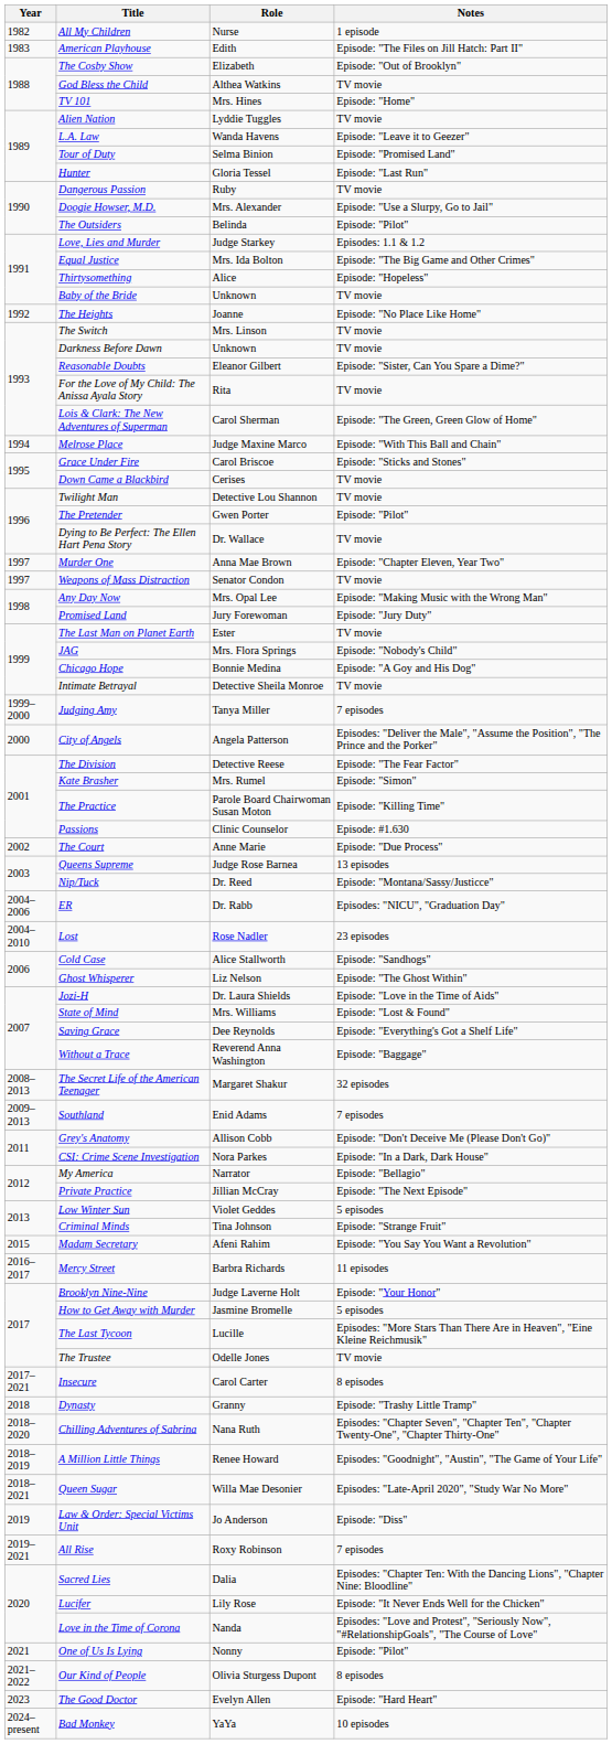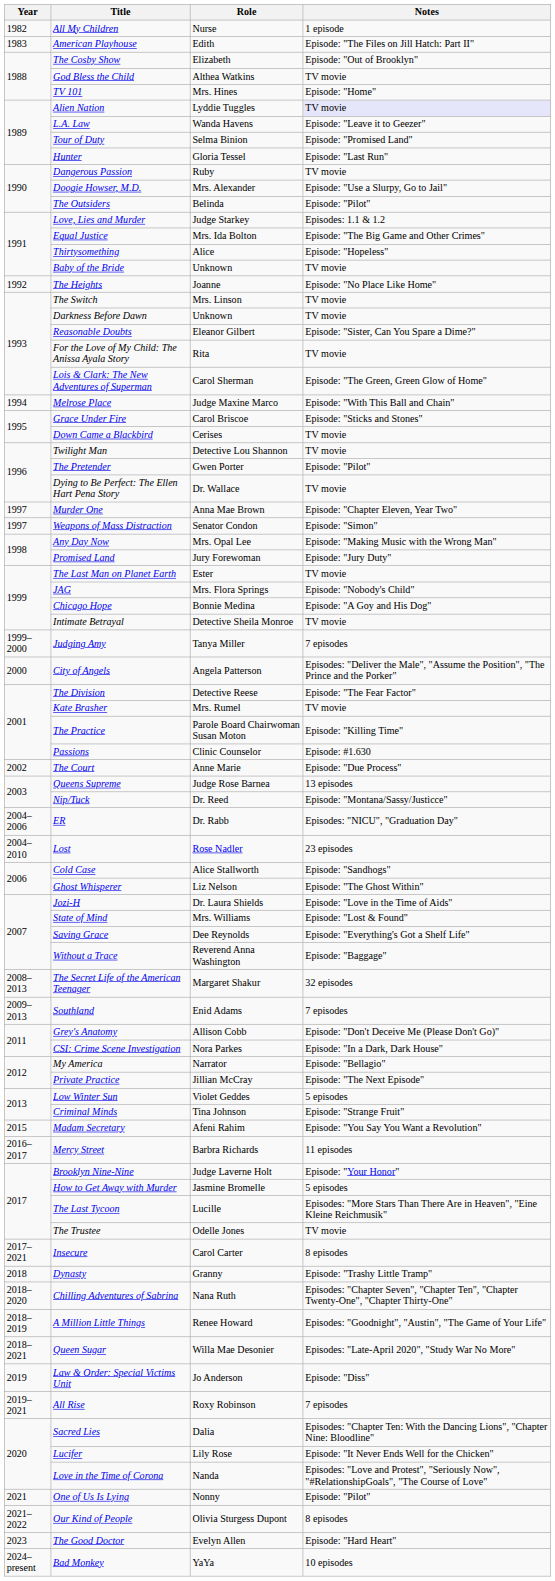 <table class="wikitable">
 <tr>
 <th>Year</th>
 <th>Title</th>
 <th>Role</th>
 <th class="unsortable">Notes</th>
 </tr>
 <tr>
 <td>1982</td>
 <td><em><a href='#'>All My Children</a></em></td>
 <td>Nurse</td>
 <td>1 episode</td>
 </tr>
 <tr>
 <td>1983</td>
 <td><em><a href='#'>American Playhouse</a></em></td>
 <td>Edith</td>
 <td>Episode: "The Files on Jill Hatch: Part II"</td>
 </tr>
 <tr>
 <td rowspan="3">1988</td>
 <td><em><a href='#'>The Cosby Show</a></em></td>
 <td>Elizabeth</td>
 <td>Episode: "Out of Brooklyn"</td>
 </tr>
 <tr>
 <td><em><a href='#'>God Bless the Child</a></em></td>
 <td>Althea Watkins</td>
 <td>TV movie</td>
 </tr>
 <tr>
 <td><em><a href='#'>TV 101</a></em></td>
 <td>Mrs. Hines</td>
 <td>Episode: "Home"</td>
 </tr>
 <tr>
 <td rowspan="4">1989</td>
 <td><em><a href='#'>Alien Nation</a></em></td>
 <td>Lyddie Tuggles</td>
-<td>TV movie</td>
+<td style="background: lavender;">TV movie</td>
 </tr>
 <tr>
 <td><em><a href='#'>L.A. Law</a></em></td>
 <td>Wanda Havens</td>
 <td>Episode: "Leave it to Geezer"</td>
 </tr>
 <tr>
 <td><em><a href='#'>Tour of Duty</a></em></td>
 <td>Selma Binion</td>
 <td>Episode: "Promised Land"</td>
 </tr>
 <tr>
 <td><em><a href='#'>Hunter</a></em></td>
 <td>Gloria Tessel</td>
 <td>Episode: "Last Run"</td>
 </tr>
 <tr>
 <td rowspan="3">1990</td>
 <td><em><a href='#'>Dangerous Passion</a></em></td>
 <td>Ruby</td>
 <td>TV movie</td>
 </tr>
 <tr>
 <td><em><a href='#'>Doogie Howser, M.D.</a></em></td>
 <td>Mrs. Alexander</td>
 <td>Episode: "Use a Slurpy, Go to Jail"</td>
 </tr>
 <tr>
 <td><em><a href='#'>The Outsiders</a></em></td>
 <td>Belinda</td>
 <td>Episode: "Pilot"</td>
 </tr>
 <tr>
 <td rowspan="4">1991</td>
 <td><em><a href='#'>Love, Lies and Murder</a></em></td>
 <td>Judge Starkey</td>
 <td>Episodes: 1.1 & 1.2</td>
 </tr>
 <tr>
 <td><em><a href='#'>Equal Justice</a></em></td>
 <td>Mrs. Ida Bolton</td>
 <td>Episode: "The Big Game and Other Crimes"</td>
 </tr>
 <tr>
 <td><em><a href='#'>Thirtysomething</a></em></td>
 <td>Alice</td>
 <td>Episode: "Hopeless"</td>
 </tr>
 <tr>
 <td><em><a href='#'>Baby of the Bride</a></em></td>
 <td>Unknown</td>
 <td>TV movie</td>
 </tr>
 <tr>
 <td>1992</td>
 <td><em><a href='#'>The Heights</a></em></td>
 <td>Joanne</td>
 <td>Episode: "No Place Like Home"</td>
 </tr>
 <tr>
 <td rowspan="5">1993</td>
 <td><em>The Switch</em></td>
 <td>Mrs. Linson</td>
 <td>TV movie</td>
 </tr>
 <tr>
 <td><em>Darkness Before Dawn</em></td>
 <td>Unknown</td>
 <td>TV movie</td>
 </tr>
 <tr>
 <td><em><a href='#'>Reasonable Doubts</a></em></td>
 <td>Eleanor Gilbert</td>
 <td>Episode: "Sister, Can You Spare a Dime?"</td>
 </tr>
 <tr>
 <td><em>For the Love of My Child: The Anissa Ayala Story</em></td>
 <td>Rita</td>
 <td>TV movie</td>
 </tr>
 <tr>
 <td><em><a href='#'>Lois & Clark: The New Adventures of Superman</a></em></td>
 <td>Carol Sherman</td>
 <td>Episode: "The Green, Green Glow of Home"</td>
 </tr>
 <tr>
 <td>1994</td>
 <td><em><a href='#'>Melrose Place</a></em></td>
 <td>Judge Maxine Marco</td>
 <td>Episode: "With This Ball and Chain"</td>
 </tr>
 <tr>
 <td rowspan="2">1995</td>
 <td><em><a href='#'>Grace Under Fire</a></em></td>
 <td>Carol Briscoe</td>
 <td>Episode: "Sticks and Stones"</td>
 </tr>
 <tr>
 <td><em><a href='#'>Down Came a Blackbird</a></em></td>
 <td>Cerises</td>
 <td>TV movie</td>
 </tr>
 <tr>
 <td rowspan="3">1996</td>
 <td><em>Twilight Man</em></td>
 <td>Detective Lou Shannon</td>
 <td>TV movie</td>
 </tr>
 <tr>
 <td><em><a href='#'>The Pretender</a></em></td>
 <td>Gwen Porter</td>
 <td>Episode: "Pilot"</td>
 </tr>
 <tr>
 <td><em>Dying to Be Perfect: The Ellen Hart Pena Story</em></td>
 <td>Dr. Wallace</td>
 <td>TV movie</td>
 </tr>
 <tr>
 <td>1997</td>
 <td><em><a href='#'>Murder One</a></em></td>
 <td>Anna Mae Brown</td>
 <td>Episode: "Chapter Eleven, Year Two"</td>
 </tr>
 <tr>
 <td>1997</td>
 <td><em><a href='#'>Weapons of Mass Distraction</a></em></td>
 <td>Senator Condon</td>
-<td>TV movie</td>
+<td>Episode: "Simon"</td>
 </tr>
 <tr>
 <td rowspan="2">1998</td>
 <td><em><a href='#'>Any Day Now</a></em></td>
 <td>Mrs. Opal Lee</td>
 <td>Episode: "Making Music with the Wrong Man"</td>
 </tr>
 <tr>
 <td><em><a href='#'>Promised Land</a></em></td>
 <td>Jury Forewoman</td>
 <td>Episode: "Jury Duty"</td>
 </tr>
 <tr>
 <td rowspan="4">1999</td>
 <td><em><a href='#'>The Last Man on Planet Earth</a></em></td>
 <td>Ester</td>
 <td>TV movie</td>
 </tr>
 <tr>
 <td><em><a href='#'>JAG</a></em></td>
 <td>Mrs. Flora Springs</td>
 <td>Episode: "Nobody's Child"</td>
 </tr>
 <tr>
 <td><em><a href='#'>Chicago Hope</a></em></td>
 <td>Bonnie Medina</td>
 <td>Episode: "A Goy and His Dog"</td>
 </tr>
 <tr>
 <td><em>Intimate Betrayal</em></td>
 <td>Detective Sheila Monroe</td>
 <td>TV movie</td>
 </tr>
 <tr>
 <td>1999–2000</td>
 <td><em><a href='#'>Judging Amy</a></em></td>
 <td>Tanya Miller</td>
 <td>7 episodes</td>
 </tr>
 <tr>
 <td>2000</td>
 <td><em><a href='#'>City of Angels</a></em></td>
 <td>Angela Patterson</td>
 <td>Episodes: "Deliver the Male", "Assume the Position", "The Prince and the Porker"</td>
 </tr>
 <tr>
 <td rowspan="4">2001</td>
 <td><em><a href='#'>The Division</a></em></td>
 <td>Detective Reese</td>
 <td>Episode: "The Fear Factor"</td>
 </tr>
 <tr>
 <td><em><a href='#'>Kate Brasher</a></em></td>
 <td>Mrs. Rumel</td>
-<td>Episode: "Simon"</td>
+<td>TV movie</td>
 </tr>
 <tr>
 <td><em><a href='#'>The Practice</a></em></td>
 <td>Parole Board Chairwoman Susan Moton</td>
 <td>Episode: "Killing Time"</td>
 </tr>
 <tr>
 <td><em><a href='#'>Passions</a></em></td>
 <td>Clinic Counselor</td>
 <td>Episode: #1.630</td>
 </tr>
 <tr>
 <td>2002</td>
 <td><em><a href='#'>The Court</a></em></td>
 <td>Anne Marie</td>
 <td>Episode: "Due Process"</td>
 </tr>
 <tr>
 <td rowspan="2">2003</td>
 <td><em><a href='#'>Queens Supreme</a></em></td>
 <td>Judge Rose Barnea</td>
 <td>13 episodes</td>
 </tr>
 <tr>
 <td><em><a href='#'>Nip/Tuck</a></em></td>
 <td>Dr. Reed</td>
 <td>Episode: "Montana/Sassy/Justicce"</td>
 </tr>
 <tr>
 <td>2004–2006</td>
 <td><em><a href='#'>ER</a></em></td>
 <td>Dr. Rabb</td>
 <td>Episodes: "NICU", "Graduation Day"</td>
 </tr>
 <tr>
 <td>2004–2010</td>
 <td><em><a href='#'>Lost</a></em></td>
 <td><a href='#'>Rose Nadler</a></td>
 <td>23 episodes</td>
 </tr>
 <tr>
 <td rowspan="2">2006</td>
 <td><em><a href='#'>Cold Case</a></em></td>
 <td>Alice Stallworth</td>
 <td>Episode: "Sandhogs"</td>
 </tr>
 <tr>
 <td><em><a href='#'>Ghost Whisperer</a></em></td>
 <td>Liz Nelson</td>
 <td>Episode: "The Ghost Within"</td>
 </tr>
 <tr>
 <td rowspan="4">2007</td>
 <td><em><a href='#'>Jozi-H</a></em></td>
 <td>Dr. Laura Shields</td>
 <td>Episode: "Love in the Time of Aids"</td>
 </tr>
 <tr>
 <td><em><a href='#'>State of Mind</a></em></td>
 <td>Mrs. Williams</td>
 <td>Episode: "Lost & Found"</td>
 </tr>
 <tr>
 <td><em><a href='#'>Saving Grace</a></em></td>
 <td>Dee Reynolds</td>
 <td>Episode: "Everything's Got a Shelf Life"</td>
 </tr>
 <tr>
 <td><em><a href='#'>Without a Trace</a></em></td>
 <td>Reverend Anna Washington</td>
 <td>Episode: "Baggage"</td>
 </tr>
 <tr>
 <td>2008–2013</td>
 <td><em><a href='#'>The Secret Life of the American Teenager</a></em></td>
 <td>Margaret Shakur</td>
 <td>32 episodes</td>
 </tr>
 <tr>
 <td>2009–2013</td>
 <td><em><a href='#'>Southland</a></em></td>
 <td>Enid Adams</td>
 <td>7 episodes</td>
 </tr>
 <tr>
 <td rowspan="2">2011</td>
 <td><em><a href='#'>Grey's Anatomy</a></em></td>
 <td>Allison Cobb</td>
 <td>Episode: "Don't Deceive Me (Please Don't Go)"</td>
 </tr>
 <tr>
 <td><em><a href='#'>CSI: Crime Scene Investigation</a></em></td>
 <td>Nora Parkes</td>
 <td>Episode: "In a Dark, Dark House"</td>
 </tr>
 <tr>
 <td rowspan="2">2012</td>
 <td><em>My America</em></td>
 <td>Narrator</td>
 <td>Episode: "Bellagio"</td>
 </tr>
 <tr>
 <td><em><a href='#'>Private Practice</a></em></td>
 <td>Jillian McCray</td>
 <td>Episode: "The Next Episode"</td>
 </tr>
 <tr>
 <td rowspan="2">2013</td>
 <td><em><a href='#'>Low Winter Sun</a></em></td>
 <td>Violet Geddes</td>
 <td>5 episodes</td>
 </tr>
 <tr>
 <td><em><a href='#'>Criminal Minds</a></em></td>
 <td>Tina Johnson</td>
 <td>Episode: "Strange Fruit"</td>
 </tr>
 <tr>
 <td>2015</td>
 <td><em><a href='#'>Madam Secretary</a></em></td>
 <td>Afeni Rahim</td>
 <td>Episode: "You Say You Want a Revolution"</td>
 </tr>
 <tr>
 <td>2016–2017</td>
 <td><em><a href='#'>Mercy Street</a></em></td>
 <td>Barbra Richards</td>
 <td>11 episodes</td>
 </tr>
 <tr>
 <td rowspan="4">2017</td>
 <td><em><a href='#'>Brooklyn Nine-Nine</a></em></td>
 <td>Judge Laverne Holt</td>
 <td>Episode: "<a href='#'>Your Honor</a>"</td>
 </tr>
 <tr>
 <td><em><a href='#'>How to Get Away with Murder</a></em></td>
 <td>Jasmine Bromelle</td>
 <td>5 episodes</td>
 </tr>
 <tr>
 <td><em><a href='#'>The Last Tycoon</a></em></td>
 <td>Lucille</td>
 <td>Episodes: "More Stars Than There Are in Heaven", "Eine Kleine Reichmusik"</td>
 </tr>
 <tr>
 <td><em>The Trustee</em></td>
 <td>Odelle Jones</td>
 <td>TV movie</td>
 </tr>
 <tr>
 <td>2017–2021</td>
 <td><em><a href='#'>Insecure</a></em></td>
 <td>Carol Carter</td>
 <td>8 episodes</td>
 </tr>
 <tr>
 <td>2018</td>
 <td><em><a href='#'>Dynasty</a></em></td>
 <td>Granny</td>
 <td>Episode: "Trashy Little Tramp"</td>
 </tr>
 <tr>
 <td>2018–2020</td>
 <td><em><a href='#'>Chilling Adventures of Sabrina</a></em></td>
 <td>Nana Ruth</td>
 <td>Episodes: "Chapter Seven", "Chapter Ten", "Chapter Twenty-One", "Chapter Thirty-One"</td>
 </tr>
 <tr>
 <td>2018–2019</td>
 <td><em><a href='#'>A Million Little Things</a></em></td>
 <td>Renee Howard</td>
 <td>Episodes: "Goodnight", "Austin", "The Game of Your Life"</td>
 </tr>
 <tr>
 <td>2018–2021</td>
 <td><em><a href='#'>Queen Sugar</a></em></td>
 <td>Willa Mae Desonier</td>
 <td>Episodes: "Late-April 2020", "Study War No More"</td>
 </tr>
 <tr>
 <td>2019</td>
 <td><em><a href='#'>Law & Order: Special Victims Unit</a></em></td>
 <td>Jo Anderson</td>
 <td>Episode: "Diss"</td>
 </tr>
 <tr>
 <td>2019–2021</td>
 <td><em><a href='#'>All Rise</a></em></td>
 <td>Roxy Robinson</td>
 <td>7 episodes</td>
 </tr>
 <tr>
 <td rowspan="3">2020</td>
 <td><em><a href='#'>Sacred Lies</a></em></td>
 <td>Dalia</td>
 <td>Episodes: "Chapter Ten: With the Dancing Lions", "Chapter Nine: Bloodline"</td>
 </tr>
 <tr>
 <td><em><a href='#'>Lucifer</a></em></td>
 <td>Lily Rose</td>
 <td>Episode: "It Never Ends Well for the Chicken"</td>
 </tr>
 <tr>
 <td><em><a href='#'>Love in the Time of Corona</a></em></td>
 <td>Nanda</td>
 <td>Episodes: "Love and Protest", "Seriously Now", "#RelationshipGoals", "The Course of Love"</td>
 </tr>
 <tr>
 <td>2021</td>
 <td><em><a href='#'>One of Us Is Lying</a></em></td>
 <td>Nonny</td>
 <td>Episode: "Pilot"</td>
 </tr>
 <tr>
 <td>2021–2022</td>
 <td><em><a href='#'>Our Kind of People</a></em></td>
 <td>Olivia Sturgess Dupont</td>
 <td>8 episodes</td>
 </tr>
 <tr>
 <td>2023</td>
 <td><em><a href='#'>The Good Doctor</a></em></td>
 <td>Evelyn Allen</td>
 <td>Episode: "Hard Heart"</td>
 </tr>
 <tr>
 <td>2024–present</td>
 <td><em><a href='#'>Bad Monkey</a></em></td>
 <td>YaYa</td>
 <td>10 episodes</td>
 </tr>
 </table>
